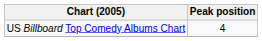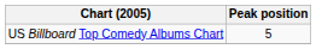 <table class="wikitable sortable">
 <tr>
 <th>Chart (2005)</th>
 <th>Peak position</th>
 </tr>
 <tr>
 <td>US <em>Billboard</em> <a href='#'>Top Comedy Albums Chart</a></td>
-<td style="text-align:center;">4</td>
+<td style="text-align:center;">5</td>
 </tr>
 <tr>
 </tr>
 </table>
